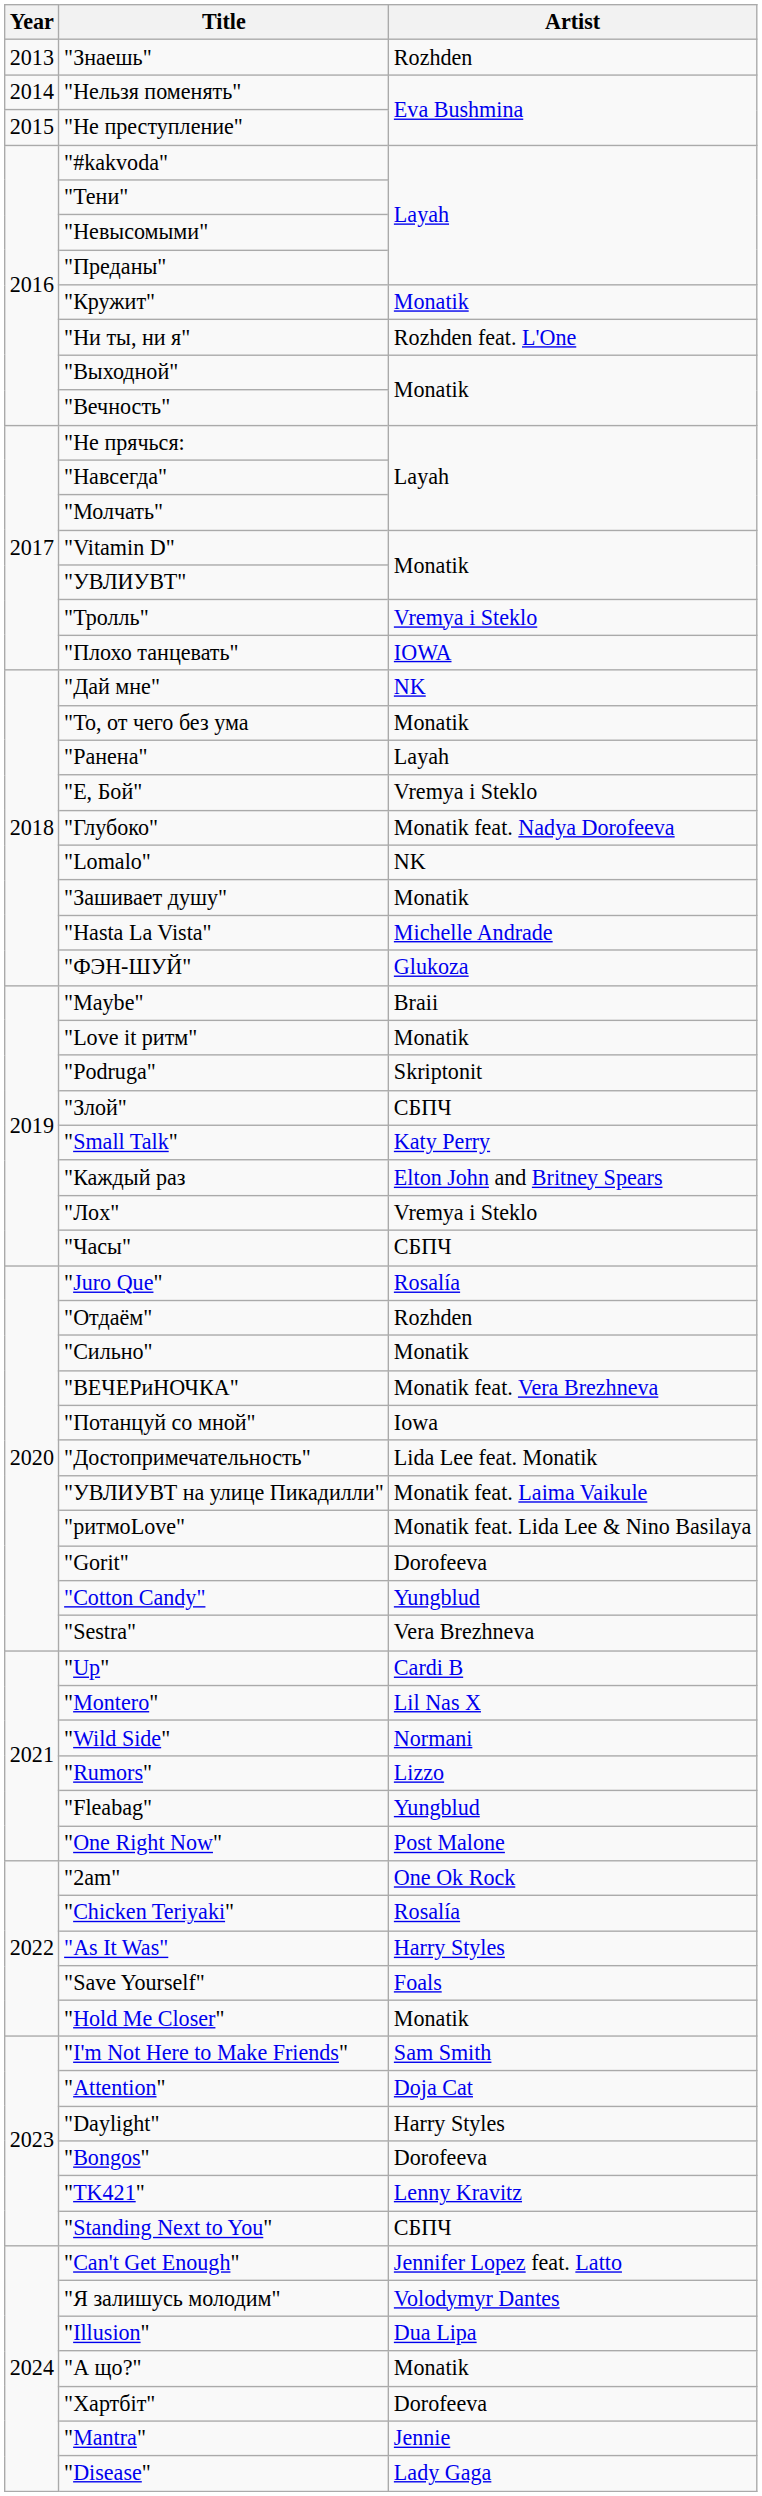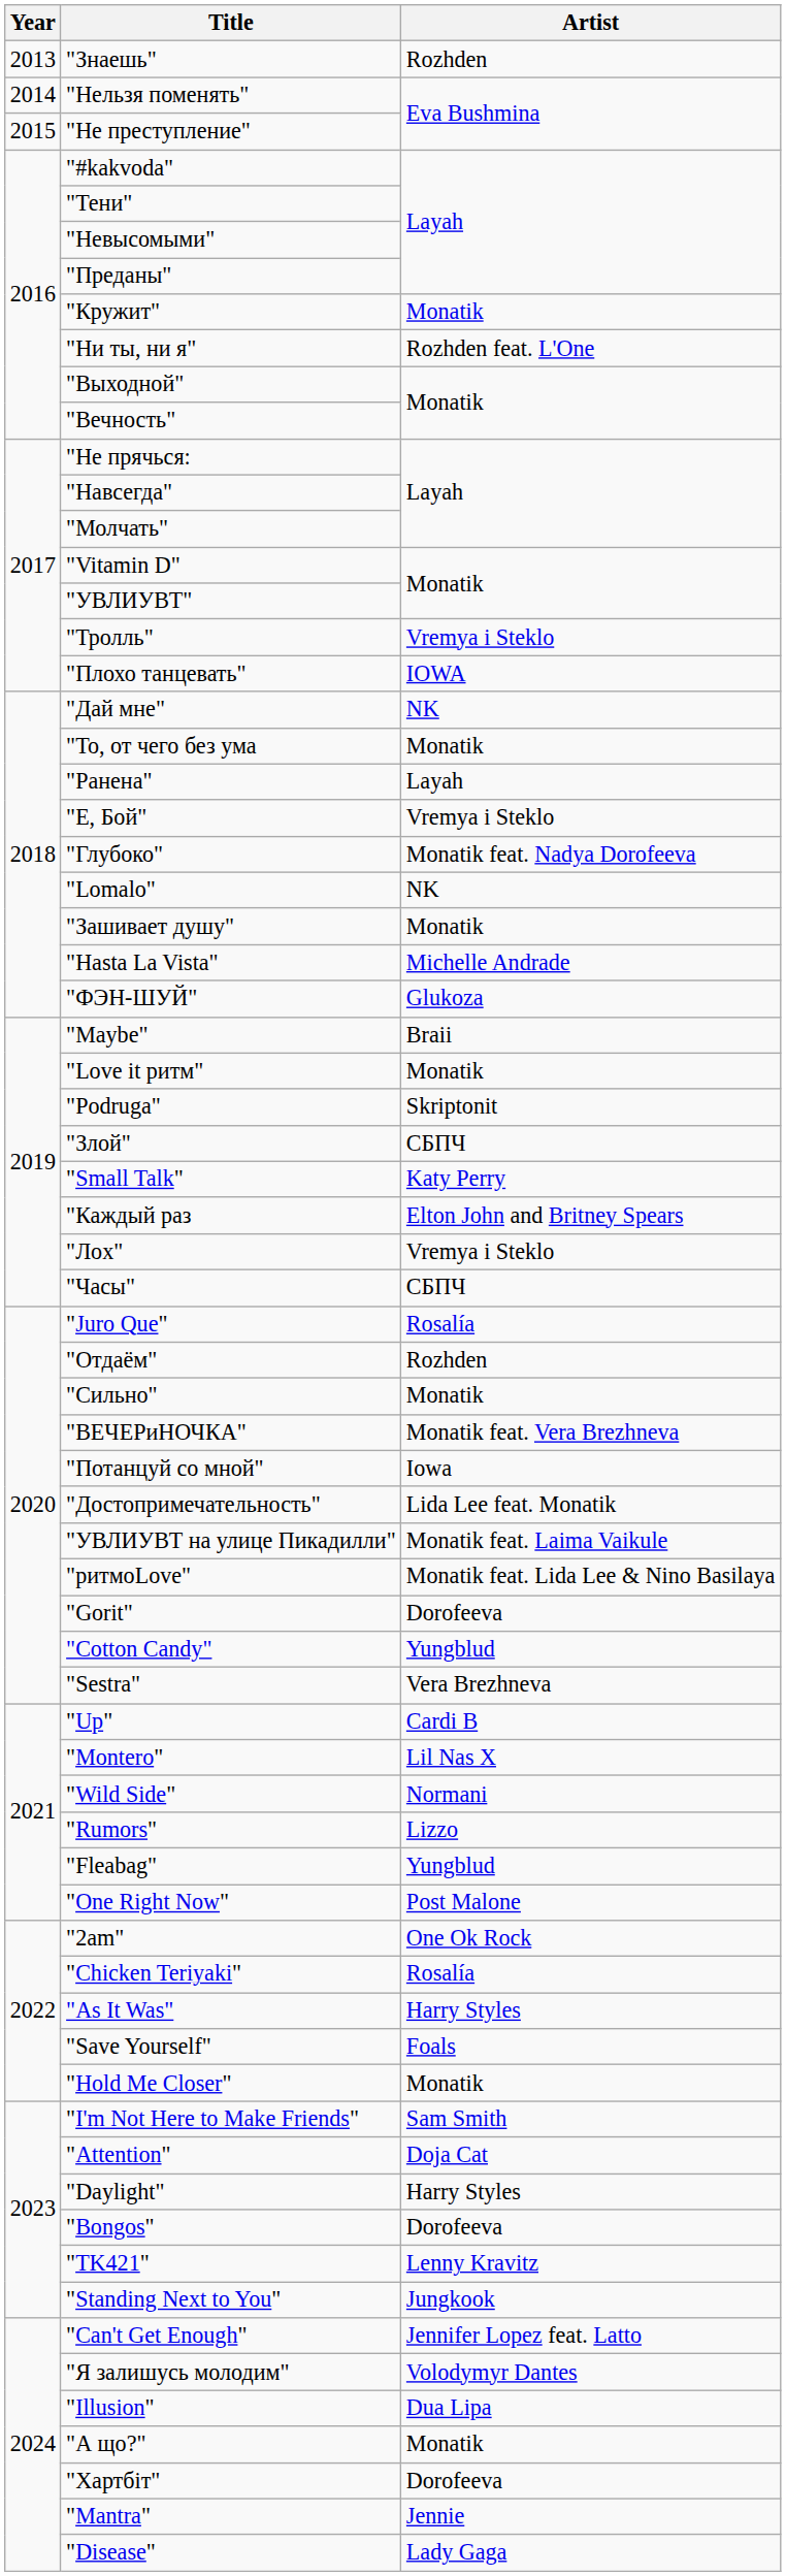 <table class="wikitable">
 <tr>
 <th>Year</th>
 <th>Title</th>
 <th>Artist</th>
 </tr>
 <tr>
 <td>2013</td>
 <td>"Знаешь"</td>
 <td>Rozhden</td>
 </tr>
 <tr>
 <td>2014</td>
 <td>"Нельзя поменять"</td>
 <td rowspan="2"><a href='#'>Eva Bushmina</a></td>
 </tr>
 <tr>
 <td>2015</td>
 <td>"Не преступление"</td>
 </tr>
 <tr>
 <td rowspan="8">2016</td>
 <td>"#kakvoda"</td>
 <td rowspan="4"><a href='#'>Layah</a></td>
 </tr>
 <tr>
 <td>"Тени"</td>
 </tr>
 <tr>
 <td>"Невысомыми"</td>
 </tr>
 <tr>
 <td>"Преданы"</td>
 </tr>
 <tr>
 <td>"Кружит"</td>
 <td><a href='#'>Monatik</a></td>
 </tr>
 <tr>
 <td>"Ни ты, ни я"</td>
 <td>Rozhden feat. <a href='#'>L'One</a></td>
 </tr>
 <tr>
 <td>"Выходной"</td>
 <td rowspan="2">Monatik</td>
 </tr>
 <tr>
 <td>"Вечность"</td>
 </tr>
 <tr>
 <td rowspan="7">2017</td>
 <td>"Не прячься:</td>
 <td rowspan="3">Layah</td>
 </tr>
 <tr>
 <td>"Навсегда"</td>
 </tr>
 <tr>
 <td>"Молчать"</td>
 </tr>
 <tr>
 <td>"Vitamin D"</td>
 <td rowspan="2">Monatik</td>
 </tr>
 <tr>
 <td>"УВЛИУВТ"</td>
 </tr>
 <tr>
 <td>"Тролль"</td>
 <td><a href='#'>Vremya i Steklo</a></td>
 </tr>
 <tr>
 <td>"Плохо танцевать"</td>
 <td><a href='#'>IOWA</a></td>
 </tr>
 <tr>
 <td rowspan="9">2018</td>
 <td>"Дай мне"</td>
 <td><a href='#'>NK</a></td>
 </tr>
 <tr>
 <td>"То, от чего без ума</td>
 <td>Monatik</td>
 </tr>
 <tr>
 <td>"Ранена"</td>
 <td>Layah</td>
 </tr>
 <tr>
 <td>"Е, Бой"</td>
 <td>Vremya i Steklo</td>
 </tr>
 <tr>
 <td>"Глубоко"</td>
 <td>Monatik feat. <a href='#'>Nadya Dorofeeva</a></td>
 </tr>
 <tr>
 <td>"Lomalo"</td>
 <td>NK</td>
 </tr>
 <tr>
 <td>"Зашивает душу"</td>
 <td>Monatik</td>
 </tr>
 <tr>
 <td>"Hasta La Vista"</td>
 <td><a href='#'>Michelle Andrade</a></td>
 </tr>
 <tr>
 <td>"ФЭН-ШУЙ"</td>
 <td><a href='#'>Glukoza</a></td>
 </tr>
 <tr>
 <td rowspan="8">2019</td>
 <td>"Maybe"</td>
 <td>Braii</td>
 </tr>
 <tr>
 <td>"Love it ритм"</td>
 <td>Monatik</td>
 </tr>
 <tr>
 <td>"Podruga"</td>
 <td>Skriptonit</td>
 </tr>
 <tr>
 <td>"Злой"</td>
 <td>СБПЧ</td>
 </tr>
 <tr>
 <td>"<a href='#'>Small Talk</a>"</td>
 <td><a href='#'>Katy Perry</a></td>
 </tr>
 <tr>
 <td>"Каждый раз</td>
 <td><a href='#'>Elton John</a> and <a href='#'>Britney Spears</a></td>
 </tr>
 <tr>
 <td>"Лoх"</td>
 <td>Vremya i Steklo</td>
 </tr>
 <tr>
 <td>"Часы"</td>
 <td>СБПЧ</td>
 </tr>
 <tr>
 <td rowspan="11">2020</td>
 <td>"<a href='#'>Juro Que</a>"</td>
 <td><a href='#'>Rosalía</a></td>
 </tr>
 <tr>
 <td>"Отдаём"</td>
 <td>Rozhden</td>
 </tr>
 <tr>
 <td>"Сильно"</td>
 <td>Monatik</td>
 </tr>
 <tr>
 <td>"ВЕЧЕРиНОЧКА"</td>
 <td>Monatik feat. <a href='#'>Vera Brezhneva</a></td>
 </tr>
 <tr>
 <td>"Потанцуй со мной"</td>
 <td>Iowa</td>
 </tr>
 <tr>
 <td>"Достопримечательность"</td>
 <td>Lida Lee feat. Monatik</td>
 </tr>
 <tr>
 <td>"УВЛИУВТ на улице Пикадилли"</td>
 <td>Monatik feat. <a href='#'>Laima Vaikule</a></td>
 </tr>
 <tr>
 <td>"ритмоLove"</td>
 <td>Monatik feat. Lida Lee & Nino Basilaya</td>
 </tr>
 <tr>
 <td>"Gorit"</td>
 <td>Dorofeeva</td>
 </tr>
 <tr>
 <td><a href='#'>"Cotton Candy"</a></td>
 <td><a href='#'>Yungblud</a></td>
 </tr>
 <tr>
 <td>"Sestra"</td>
 <td>Vera Brezhneva</td>
 </tr>
 <tr>
 <td rowspan="6">2021</td>
 <td>"<a href='#'>Up</a>"</td>
 <td><a href='#'>Cardi B</a></td>
 </tr>
 <tr>
 <td>"<a href='#'>Montero</a>"</td>
 <td><a href='#'>Lil Nas X</a></td>
 </tr>
 <tr>
 <td>"<a href='#'>Wild Side</a>"<br></td>
 <td><a href='#'>Normani</a></td>
 </tr>
 <tr>
 <td>"<a href='#'>Rumors</a>"<br></td>
 <td><a href='#'>Lizzo</a></td>
 </tr>
 <tr>
 <td>"Fleabag"</td>
 <td><a href='#'>Yungblud</a></td>
 </tr>
 <tr>
 <td>"<a href='#'>One Right Now</a>"<br></td>
 <td><a href='#'>Post Malone</a></td>
 </tr>
 <tr>
 <td rowspan="5">2022</td>
 <td>"2am"</td>
 <td><a href='#'>One Ok Rock</a></td>
 </tr>
 <tr>
 <td>"<a href='#'>Chicken Teriyaki</a>"</td>
 <td><a href='#'>Rosalía</a></td>
 </tr>
 <tr>
 <td><a href='#'>"As It Was"</a></td>
 <td><a href='#'>Harry Styles</a></td>
 </tr>
 <tr>
 <td>"Save Yourself"</td>
 <td><a href='#'>Foals</a></td>
 </tr>
 <tr>
 <td>"<a href='#'>Hold Me Closer</a>"</td>
 <td>Monatik</td>
 </tr>
 <tr>
 <td rowspan="6">2023</td>
 <td>"<a href='#'>I'm Not Here to Make Friends</a>"</td>
 <td><a href='#'>Sam Smith</a></td>
 </tr>
 <tr>
 <td>"<a href='#'>Attention</a>"</td>
 <td><a href='#'>Doja Cat</a></td>
 </tr>
 <tr>
 <td>"Daylight"</td>
 <td>Harry Styles</td>
 </tr>
 <tr>
 <td>"<a href='#'>Bongos</a>"</td>
 <td>Dorofeeva</td>
 </tr>
 <tr>
 <td>"<a href='#'>TK421</a>"</td>
 <td><a href='#'>Lenny Kravitz</a></td>
 </tr>
 <tr>
 <td>"<a href='#'>Standing Next to You</a>"</td>
-<td>СБПЧ</td>
+<td><a href='#'>Jungkook</a></td>
 </tr>
 <tr>
 <td rowspan="7">2024</td>
 <td>"<a href='#'>Can't Get Enough</a>"</td>
 <td><a href='#'>Jennifer Lopez</a> feat. <a href='#'>Latto</a></td>
 </tr>
 <tr>
 <td>"Я залишусь молодим"</td>
 <td><a href='#'>Volodymyr Dantes</a></td>
 </tr>
 <tr>
 <td>"<a href='#'>Illusion</a>"</td>
 <td><a href='#'>Dua Lipa</a></td>
 </tr>
 <tr>
 <td>"А що?"</td>
 <td>Monatik</td>
 </tr>
 <tr>
 <td>"Хартбіт"</td>
 <td>Dorofeeva</td>
 </tr>
 <tr>
 <td>"<a href='#'>Mantra</a>"</td>
 <td><a href='#'>Jennie</a></td>
 </tr>
 <tr>
 <td>"<a href='#'>Disease</a>"</td>
 <td><a href='#'>Lady Gaga</a></td>
 </tr>
 </table>
